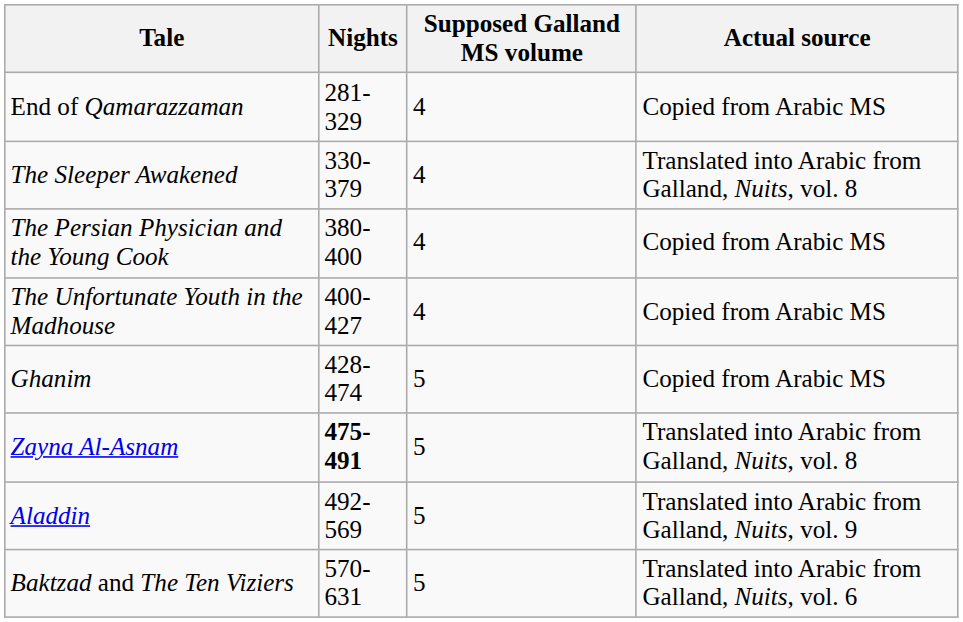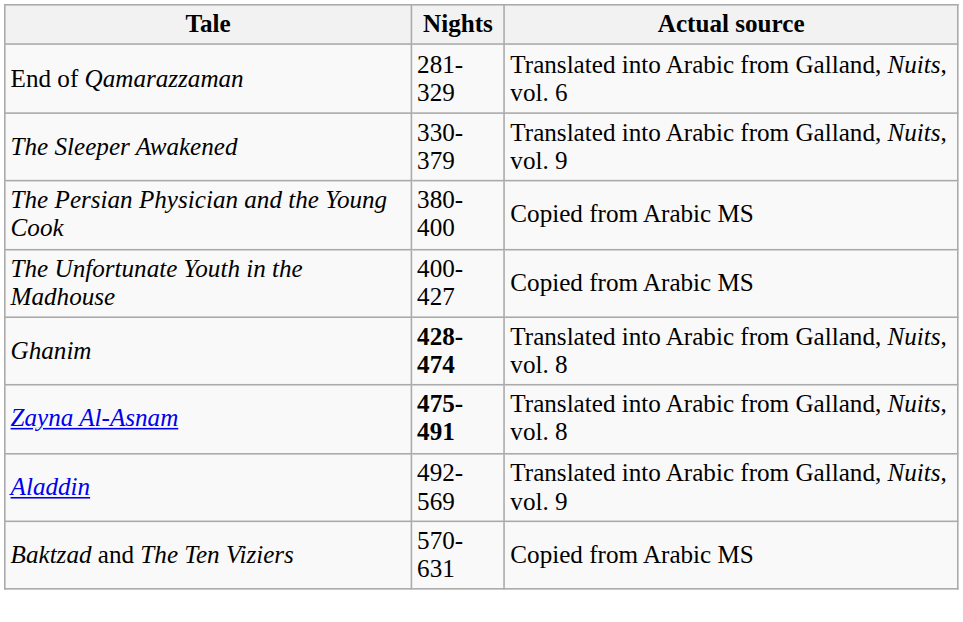 <table class="wikitable">
 <tr>
 <th>Tale</th>
 <th>Nights</th>
-<th>Supposed Galland MS volume</th>
 <th>Actual source</th>
 </tr>
 <tr>
 <td>End of <em>Qamarazzaman</em></td>
 <td>281-329</td>
-<td>4</td>
-<td>Copied from Arabic MS</td>
+<td>Translated into Arabic from Galland, <em>Nuits</em>, vol. 6</td>
 </tr>
 <tr>
 <td><em>The Sleeper Awakened</em></td>
 <td>330-379</td>
-<td>4</td>
-<td>Translated into Arabic from Galland, <em>Nuits</em>, vol. 8</td>
+<td>Translated into Arabic from Galland, <em>Nuits</em>, vol. 9</td>
 </tr>
 <tr>
 <td><em>The Persian Physician and the Young Cook</em></td>
 <td>380-400</td>
-<td>4</td>
 <td>Copied from Arabic MS</td>
 </tr>
 <tr>
 <td><em>The Unfortunate Youth in the Madhouse</em></td>
 <td>400-427</td>
-<td>4</td>
 <td>Copied from Arabic MS</td>
 </tr>
 <tr>
 <td><em>Ghanim</em></td>
-<td>428-474</td>
-<td>5</td>
-<td>Copied from Arabic MS</td>
+<td><strong>428-474</strong></td>
+<td>Translated into Arabic from Galland, <em>Nuits</em>, vol. 8</td>
 </tr>
 <tr>
 <td><em><a href='#'>Zayna Al-Asnam</a></em></td>
 <td><strong>475-491</strong></td>
-<td>5</td>
 <td>Translated into Arabic from Galland, <em>Nuits</em>, vol. 8</td>
 </tr>
 <tr>
 <td><em><a href='#'>Aladdin</a></em></td>
 <td>492-569</td>
-<td>5</td>
 <td>Translated into Arabic from Galland, <em>Nuits</em>, vol. 9</td>
 </tr>
 <tr>
 <td><em>Baktzad</em> and <em>The Ten Viziers</em></td>
 <td>570-631</td>
-<td>5</td>
-<td>Translated into Arabic from Galland, <em>Nuits</em>, vol. 6</td>
+<td>Copied from Arabic MS</td>
 </tr>
 </table>
